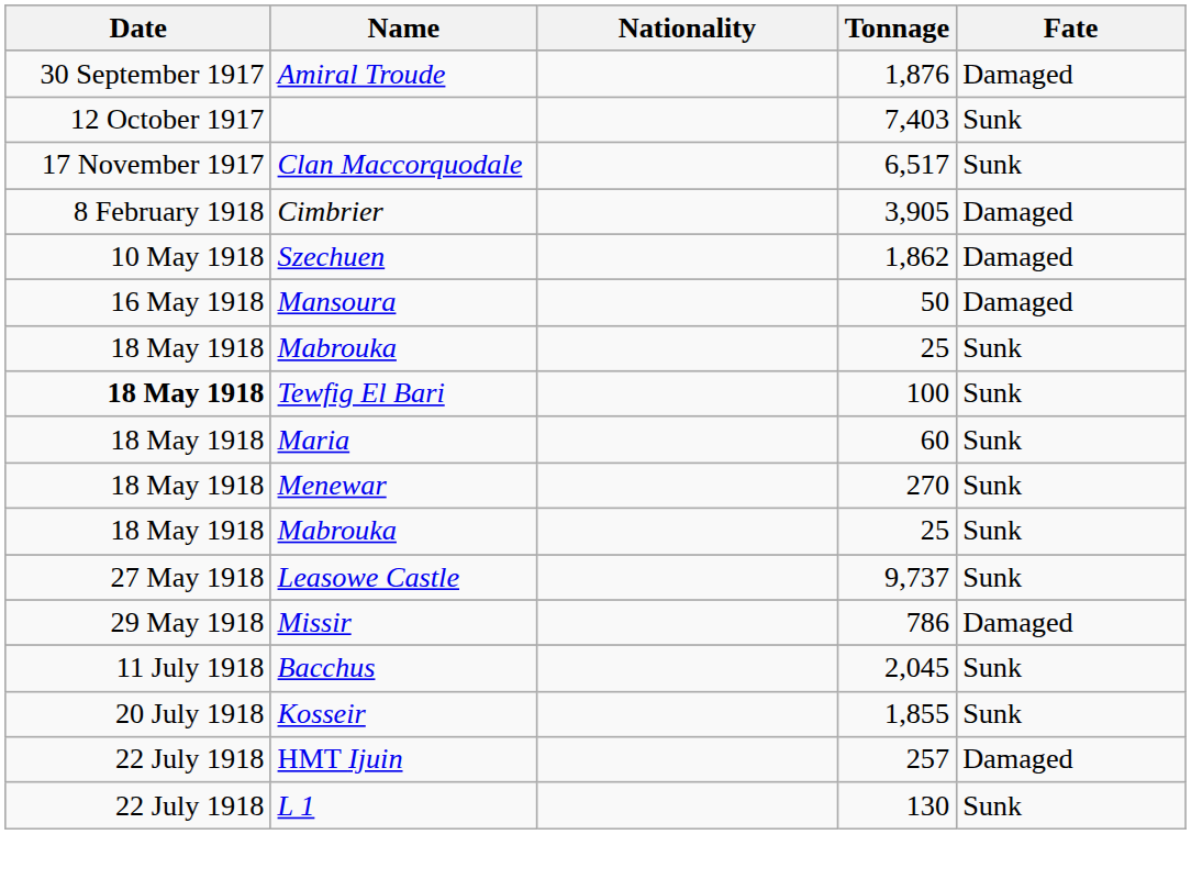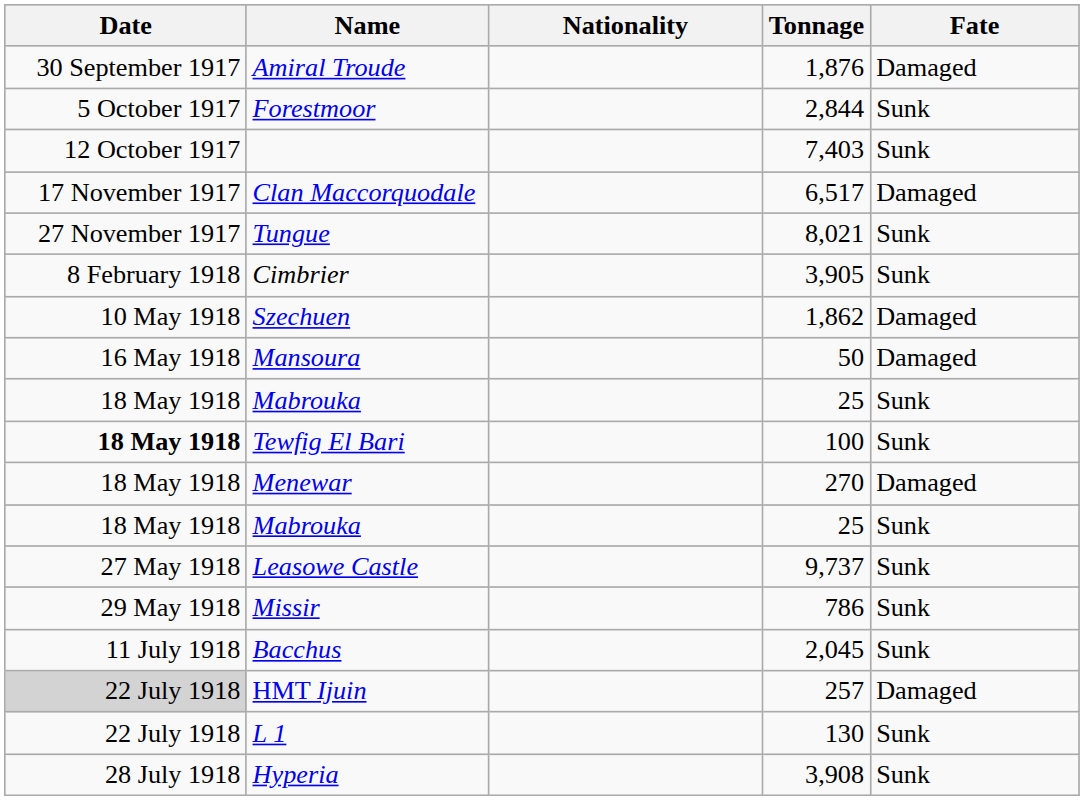 <table class="wikitable sortable">
 <tr>
 <th width="140px">Date</th>
 <th width="140px">Name</th>
 <th width="160px">Nationality</th>
 <th width="25px">Tonnage</th>
 <th width="120px">Fate</th>
 </tr>
 <tr>
 <td align="right">30 September 1917</td>
 <td align="left"><a href='#'><em>Amiral Troude</em></a></td>
 <td align="left"></td>
 <td align="right">1,876</td>
 <td align="left">Damaged</td>
 </tr>
 <tr>
+<td align="right">5 October 1917</td>
+<td align="left"><a href='#'><em>Forestmoor</em></a></td>
+<td align="left"></td>
+<td align="right">2,844</td>
+<td align="left">Sunk</td>
+</tr>
+<tr>
 <td align="right">12 October 1917</td>
 <td align="left"></td>
 <td align="left"></td>
 <td align="right">7,403</td>
 <td align="left">Sunk</td>
 </tr>
 <tr>
 <td align="right">17 November 1917</td>
 <td align="left"><a href='#'><em>Clan Maccorquodale</em></a></td>
 <td align="left"></td>
 <td align="right">6,517</td>
+<td align="left">Damaged</td>
+</tr>
+<tr>
+<td align="right">27 November 1917</td>
+<td align="left"><a href='#'><em>Tungue</em></a></td>
+<td align="left"></td>
+<td align="right">8,021</td>
 <td align="left">Sunk</td>
 </tr>
 <tr>
 <td align="right">8 February 1918</td>
 <td align="left"><em>Cimbrier</em></td>
 <td align="left"></td>
 <td align="right">3,905</td>
-<td align="left">Damaged</td>
+<td align="left">Sunk</td>
 </tr>
 <tr>
 <td align="right">10 May 1918</td>
 <td align="left"><a href='#'><em>Szechuen</em></a></td>
 <td align="left"></td>
 <td align="right">1,862</td>
 <td align="left">Damaged</td>
 </tr>
 <tr>
 <td align="right">16 May 1918</td>
 <td align="left"><a href='#'><em>Mansoura</em></a></td>
 <td align="left"></td>
 <td align="right">50</td>
 <td align="left">Damaged</td>
 </tr>
 <tr>
 <td align="right">18 May 1918</td>
 <td align="left"><a href='#'><em>Mabrouka</em></a></td>
 <td align="left"></td>
 <td align="right">25</td>
 <td align="left">Sunk</td>
 </tr>
 <tr>
 <td align="right"><strong>18 May 1918</strong></td>
 <td align="left"><a href='#'><em>Tewfig El Bari</em></a></td>
 <td align="left"></td>
 <td align="right">100</td>
 <td align="left">Sunk</td>
 </tr>
 <tr>
 <td align="right">18 May 1918</td>
-<td align="left"><a href='#'><em>Maria</em></a></td>
-<td align="left"></td>
-<td align="right">60</td>
-<td align="left">Sunk</td>
-</tr>
-<tr>
-<td align="right">18 May 1918</td>
 <td align="left"><a href='#'><em>Menewar</em></a></td>
 <td align="left"></td>
 <td align="right">270</td>
-<td align="left">Sunk</td>
+<td align="left">Damaged</td>
 </tr>
 <tr>
 <td align="right">18 May 1918</td>
 <td align="left"><a href='#'><em>Mabrouka</em></a></td>
 <td align="left"></td>
 <td align="right">25</td>
 <td align="left">Sunk</td>
 </tr>
 <tr>
 <td align="right">27 May 1918</td>
 <td align="left"><em><a href='#'>Leasowe Castle</a></em></td>
 <td align="left"></td>
 <td align="right">9,737</td>
 <td align="left">Sunk</td>
 </tr>
 <tr>
 <td align="right">29 May 1918</td>
 <td align="left"><a href='#'><em>Missir</em></a></td>
 <td align="left"></td>
 <td align="right">786</td>
-<td align="left">Damaged</td>
+<td align="left">Sunk</td>
 </tr>
 <tr>
 <td align="right">11 July 1918</td>
 <td align="left"><a href='#'><em>Bacchus</em></a></td>
 <td align="left"></td>
 <td align="right">2,045</td>
 <td align="left">Sunk</td>
 </tr>
 <tr>
-<td align="right">20 July 1918</td>
-<td align="left"><a href='#'><em>Kosseir</em></a></td>
-<td align="left"></td>
-<td align="right">1,855</td>
-<td align="left">Sunk</td>
-</tr>
-<tr>
-<td align="right">22 July 1918</td>
+<td align="right" style="background: lightgrey;">22 July 1918</td>
 <td align="left"><a href='#'>HMT <em>Ijuin</em></a></td>
 <td align="left"></td>
 <td align="right">257</td>
 <td align="left">Damaged</td>
 </tr>
 <tr>
 <td align="right">22 July 1918</td>
 <td align="left"><a href='#'><em>L 1</em></a></td>
 <td align="left"></td>
 <td align="right">130</td>
 <td align="left">Sunk</td>
 </tr>
+<tr>
+<td align="right">28 July 1918</td>
+<td align="left"><a href='#'><em>Hyperia</em></a></td>
+<td align="left"></td>
+<td align="right">3,908</td>
+<td align="left">Sunk</td>
+</tr>
 </table>
